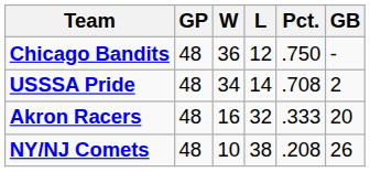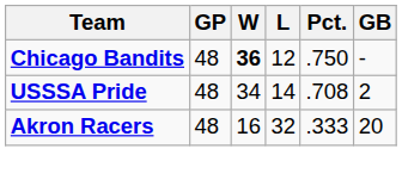 <table class="wikitable">
 <tr>
 <th>Team</th>
 <th>GP</th>
 <th>W</th>
 <th>L</th>
 <th>Pct.</th>
 <th>GB</th>
 </tr>
 <tr>
 <td><strong><a href='#'>Chicago Bandits</a></strong></td>
 <td>48</td>
-<td>36</td>
+<td><strong>36</strong></td>
 <td>12</td>
 <td>.750</td>
 <td>-</td>
 </tr>
 <tr>
 <td><strong><a href='#'>USSSA Pride</a></strong></td>
 <td>48</td>
 <td>34</td>
 <td>14</td>
 <td>.708</td>
 <td>2</td>
 </tr>
 <tr>
 <td><strong><a href='#'>Akron Racers</a></strong></td>
 <td>48</td>
 <td>16</td>
 <td>32</td>
 <td>.333</td>
 <td>20</td>
 </tr>
-<tr>
-<td><strong><a href='#'>NY/NJ Comets</a></strong></td>
-<td>48</td>
-<td>10</td>
-<td>38</td>
-<td>.208</td>
-<td>26</td>
-</tr>
 </table>
